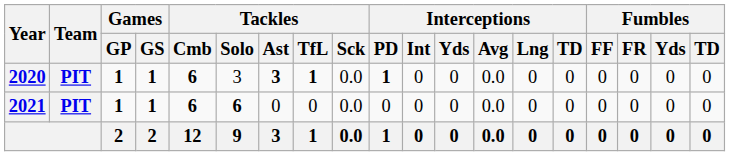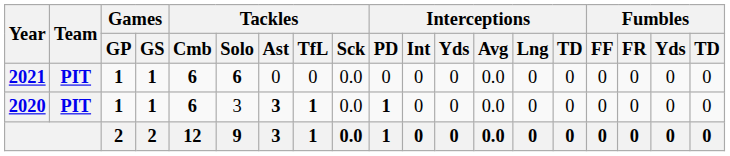 <table class="wikitable" style="text-align:center;">
 <tr>
 <th rowspan="2">Year</th>
 <th rowspan="2">Team</th>
 <th colspan="2">Games</th>
 <th colspan="5">Tackles</th>
 <th colspan="6">Interceptions</th>
 <th colspan="4">Fumbles</th>
 </tr>
 <tr>
 <th>GP</th>
 <th>GS</th>
 <th>Cmb</th>
 <th>Solo</th>
 <th>Ast</th>
 <th>TfL</th>
 <th>Sck</th>
 <th>PD</th>
 <th>Int</th>
 <th>Yds</th>
 <th>Avg</th>
 <th>Lng</th>
 <th>TD</th>
 <th>FF</th>
 <th>FR</th>
 <th>Yds</th>
 <th>TD</th>
 </tr>
 <tr>
-<th><a href='#'>2020</a></th>
+<th><a href='#'>2021</a></th>
 <th><a href='#'>PIT</a></th>
 <td><strong>1</strong></td>
 <td><strong>1</strong></td>
 <td><strong>6</strong></td>
-<td>3</td>
-<td><strong>3</strong></td>
-<td><strong>1</strong></td>
+<td><strong>6</strong></td>
+<td>0</td>
+<td>0</td>
 <td>0.0</td>
-<td><strong>1</strong></td>
+<td>0</td>
 <td>0</td>
 <td>0</td>
 <td>0.0</td>
 <td>0</td>
 <td>0</td>
 <td>0</td>
 <td>0</td>
 <td>0</td>
 <td>0</td>
 </tr>
 <tr>
-<th><a href='#'>2021</a></th>
+<th><a href='#'>2020</a></th>
 <th><a href='#'>PIT</a></th>
 <td><strong>1</strong></td>
 <td><strong>1</strong></td>
 <td><strong>6</strong></td>
-<td><strong>6</strong></td>
-<td>0</td>
-<td>0</td>
+<td>3</td>
+<td><strong>3</strong></td>
+<td><strong>1</strong></td>
 <td>0.0</td>
-<td>0</td>
+<td><strong>1</strong></td>
 <td>0</td>
 <td>0</td>
 <td>0.0</td>
 <td>0</td>
 <td>0</td>
 <td>0</td>
 <td>0</td>
 <td>0</td>
 <td>0</td>
 </tr>
 <tr>
 <th colspan="2"></th>
 <th>2</th>
 <th>2</th>
 <th>12</th>
 <th>9</th>
 <th>3</th>
 <th>1</th>
 <th>0.0</th>
 <th>1</th>
 <th>0</th>
 <th>0</th>
 <th>0.0</th>
 <th>0</th>
 <th>0</th>
 <th>0</th>
 <th>0</th>
 <th>0</th>
 <th>0</th>
 </tr>
 </table>
